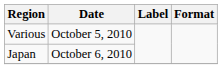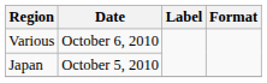 <table class="wikitable">
 <tr>
 <th>Region</th>
 <th>Date</th>
 <th>Label</th>
 <th>Format</th>
 </tr>
 <tr>
 <td>Various</td>
-<td>October 5, 2010</td>
+<td>October 6, 2010</td>
 <td rowspan="2"></td>
 <td rowspan="2"></td>
 </tr>
 <tr>
 <td>Japan</td>
-<td>October 6, 2010</td>
+<td>October 5, 2010</td>
 </tr>
 <tr>
 </tr>
 </table>
